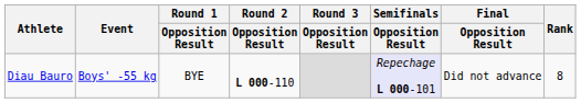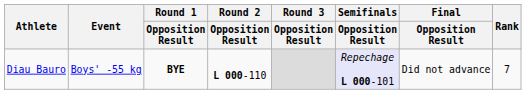 <table class="wikitable" border="1" style="font-size:90%">
 <tr>
 <th rowspan=2>Athlete</th>
 <th rowspan=2>Event</th>
 <th>Round 1</th>
 <th>Round 2</th>
 <th>Round 3</th>
 <th>Semifinals</th>
 <th>Final</th>
 <th rowspan=2>Rank</th>
 </tr>
 <tr>
 <th>Opposition<br>Result</th>
 <th>Opposition<br>Result</th>
 <th>Opposition<br>Result</th>
 <th>Opposition<br>Result</th>
 <th>Opposition<br>Result</th>
 </tr>
 <tr>
 <td><a href='#'>Diau Bauro</a></td>
 <td><a href='#'>Boys' -55 kg</a></td>
-<td align=center>BYE</td>
+<td align=center><strong>BYE</strong></td>
 <td align=center> <br> <strong>L</strong> <strong>000</strong>-110</td>
 <td bgcolor=#DCDCDC></td>
 <td align=center style="background: lavender;"><em>Repechage</em><br> <br> <strong>L</strong> <strong>000</strong>-101</td>
 <td align=center>Did not advance</td>
-<td align=center>8</td>
+<td align=center>7</td>
 </tr>
 </table>
